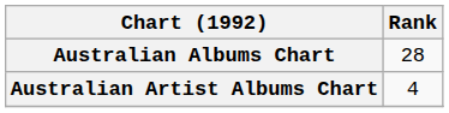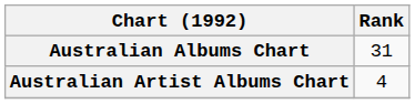 <table class="wikitable sortable plainrowheaders" style="text-align:center">
 <tr>
 <th scope="col">Chart (1992)</th>
 <th scope="col">Rank</th>
 </tr>
 <tr>
 <th scope="row">Australian Albums Chart</th>
-<td>28</td>
+<td>31</td>
 </tr>
 <tr>
 <th scope="row">Australian Artist Albums Chart</th>
 <td>4</td>
 </tr>
 <tr>
 </tr>
 </table>
